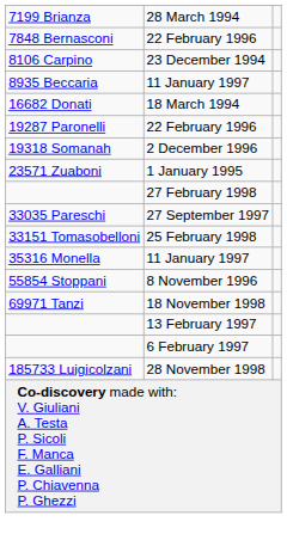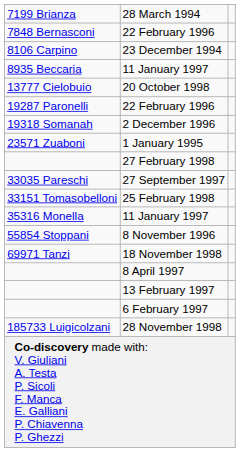 <table class="wikitable floatright" style="font-size: 0.9em;">
 <tr>
 <td><a href='#'>7199 Brianza</a></td>
 <td>28 March 1994</td>
 <td> </td>
 </tr>
 <tr>
 <td><a href='#'>7848 Bernasconi</a></td>
 <td>22 February 1996</td>
 <td> </td>
 </tr>
 <tr>
 <td><a href='#'>8106 Carpino</a></td>
 <td>23 December 1994</td>
 <td> </td>
 </tr>
 <tr>
 <td><a href='#'>8935 Beccaria</a></td>
 <td>11 January 1997</td>
 <td> </td>
 </tr>
 <tr>
-<td><a href='#'>16682 Donati</a></td>
-<td>18 March 1994</td>
+<td><a href='#'>13777 Cielobuio</a></td>
+<td>20 October 1998</td>
 <td> </td>
 </tr>
 <tr>
 <td><a href='#'>19287 Paronelli</a></td>
 <td>22 February 1996</td>
 <td> </td>
 </tr>
 <tr>
 <td><a href='#'>19318 Somanah</a></td>
 <td>2 December 1996</td>
 <td> </td>
 </tr>
 <tr>
 <td><a href='#'>23571 Zuaboni</a></td>
 <td>1 January 1995</td>
 <td> </td>
 </tr>
 <tr>
 <td></td>
 <td>27 February 1998</td>
 <td> </td>
 </tr>
 <tr>
 <td><a href='#'>33035 Pareschi</a></td>
 <td>27 September 1997</td>
 <td> </td>
 </tr>
 <tr>
 <td><a href='#'>33151 Tomasobelloni</a></td>
 <td>25 February 1998</td>
 <td> </td>
 </tr>
 <tr>
 <td><a href='#'>35316 Monella</a></td>
 <td>11 January 1997</td>
 <td> </td>
 </tr>
 <tr>
 <td><a href='#'>55854 Stoppani</a></td>
 <td>8 November 1996</td>
 <td> </td>
 </tr>
 <tr>
 <td><a href='#'>69971 Tanzi</a></td>
 <td>18 November 1998</td>
 <td></td>
 </tr>
 <tr>
 <td></td>
+<td>8 April 1997</td>
+<td> </td>
+</tr>
+<tr>
+<td></td>
 <td>13 February 1997</td>
 <td> </td>
 </tr>
 <tr>
 <td></td>
 <td>6 February 1997</td>
 <td> </td>
 </tr>
 <tr>
 <td><a href='#'>185733 Luigicolzani</a></td>
 <td>28 November 1998</td>
 <td> </td>
 </tr>
 <tr>
 <th colspan=3 style="font-weight: normal; text-align: left; padding: 4px 12px;"><strong>Co-discovery</strong> made with:<br> <a href='#'>V. Giuliani</a><br> <a href='#'>A. Testa</a><br> <a href='#'>P. Sicoli</a><br> <a href='#'>F. Manca</a><br> <a href='#'>E. Galliani</a><br> <a href='#'>P. Chiavenna</a><br> <a href='#'>P. Ghezzi</a></th>
 </tr>
 </table>
